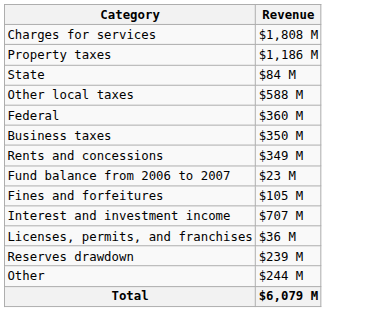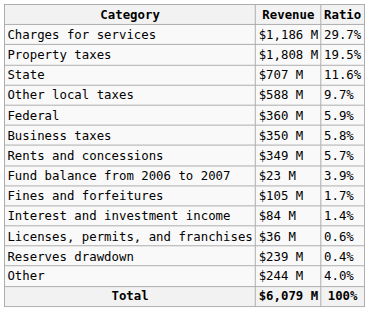 <table class="wikitable">
 <tr>
 <th>Category</th>
 <th>Revenue</th>
+<th>Ratio</th>
 </tr>
 <tr>
 <td>Charges for services</td>
-<td>$1,808 M</td>
+<td>$1,186 M</td>
+<td>29.7%</td>
 </tr>
 <tr>
 <td>Property taxes</td>
-<td>$1,186 M</td>
+<td>$1,808 M</td>
+<td>19.5%</td>
 </tr>
 <tr>
 <td>State</td>
-<td>$84 M</td>
+<td>$707 M</td>
+<td>11.6%</td>
 </tr>
 <tr>
 <td>Other local taxes</td>
 <td>$588 M</td>
+<td>9.7%</td>
 </tr>
 <tr>
 <td>Federal</td>
 <td>$360 M</td>
+<td>5.9%</td>
 </tr>
 <tr>
 <td>Business taxes</td>
 <td>$350 M</td>
+<td>5.8%</td>
 </tr>
 <tr>
 <td>Rents and concessions</td>
 <td>$349 M</td>
+<td>5.7%</td>
 </tr>
 <tr>
 <td>Fund balance from 2006 to 2007</td>
 <td>$23 M</td>
+<td>3.9%</td>
 </tr>
 <tr>
 <td>Fines and forfeitures</td>
 <td>$105 M</td>
+<td>1.7%</td>
 </tr>
 <tr>
 <td>Interest and investment income</td>
-<td>$707 M</td>
+<td>$84 M</td>
+<td>1.4%</td>
 </tr>
 <tr>
 <td>Licenses, permits, and franchises</td>
 <td>$36 M</td>
+<td>0.6%</td>
 </tr>
 <tr>
 <td>Reserves drawdown</td>
 <td>$239 M</td>
+<td>0.4%</td>
 </tr>
 <tr>
 <td>Other</td>
 <td>$244 M</td>
+<td>4.0%</td>
 </tr>
 <tr>
 <th>Total</th>
 <th>$6,079 M</th>
+<th>100%</th>
 </tr>
 </table>
